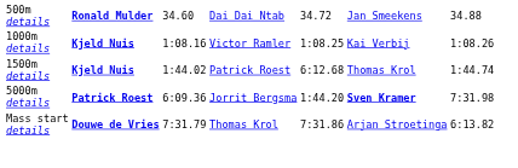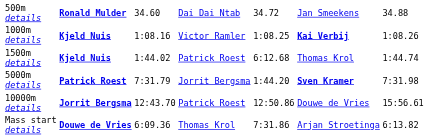 <table>
 <tr>
 <td>500m <br> <a href='#'><em>details</em></a></td>
 <td><strong><a href='#'>Ronald Mulder</a> </strong> <br></td>
 <td>34.60</td>
 <td><a href='#'>Dai Dai Ntab</a></td>
 <td>34.72</td>
 <td><a href='#'>Jan Smeekens</a></td>
 <td>34.88</td>
 </tr>
 <tr>
 <td>1000m <br> <a href='#'><em>details</em></a></td>
 <td><strong><a href='#'>Kjeld Nuis</a></strong></td>
 <td>1:08.16</td>
 <td><a href='#'>Victor Ramler</a></td>
 <td>1:08.25</td>
-<td><a href='#'>Kai Verbij</a></td>
+<td><strong><a href='#'>Kai Verbij</a></strong></td>
 <td>1:08.26</td>
 </tr>
 <tr>
 <td>1500m <br> <a href='#'><em>details</em></a></td>
 <td><strong><a href='#'>Kjeld Nuis</a></strong></td>
 <td>1:44.02</td>
 <td><a href='#'>Patrick Roest</a></td>
 <td>6:12.68</td>
 <td><a href='#'>Thomas Krol</a></td>
 <td>1:44.74</td>
 </tr>
 <tr>
 <td>5000m <br> <a href='#'><em>details</em></a></td>
 <td><strong><a href='#'>Patrick Roest</a></strong></td>
-<td>6:09.36</td>
+<td>7:31.79</td>
 <td><a href='#'>Jorrit Bergsma</a></td>
 <td>1:44.20</td>
 <td><strong><a href='#'>Sven Kramer</a></strong></td>
 <td>7:31.98</td>
 </tr>
 <tr>
+<td>10000m <br> <a href='#'><em>details</em></a></td>
+<td><strong><a href='#'>Jorrit Bergsma</a></strong></td>
+<td>12:43.70</td>
+<td><a href='#'>Patrick Roest</a></td>
+<td>12:50.86</td>
+<td><a href='#'>Douwe de Vries</a></td>
+<td>15:56.61</td>
+</tr>
+<tr>
 <td>Mass start <br> <a href='#'><em>details</em></a></td>
 <td><strong><a href='#'>Douwe de Vries</a></strong></td>
-<td>7:31.79</td>
+<td>6:09.36</td>
 <td><a href='#'>Thomas Krol</a></td>
 <td>7:31.86</td>
 <td><a href='#'>Arjan Stroetinga</a></td>
 <td>6:13.82</td>
 </tr>
 </table>
